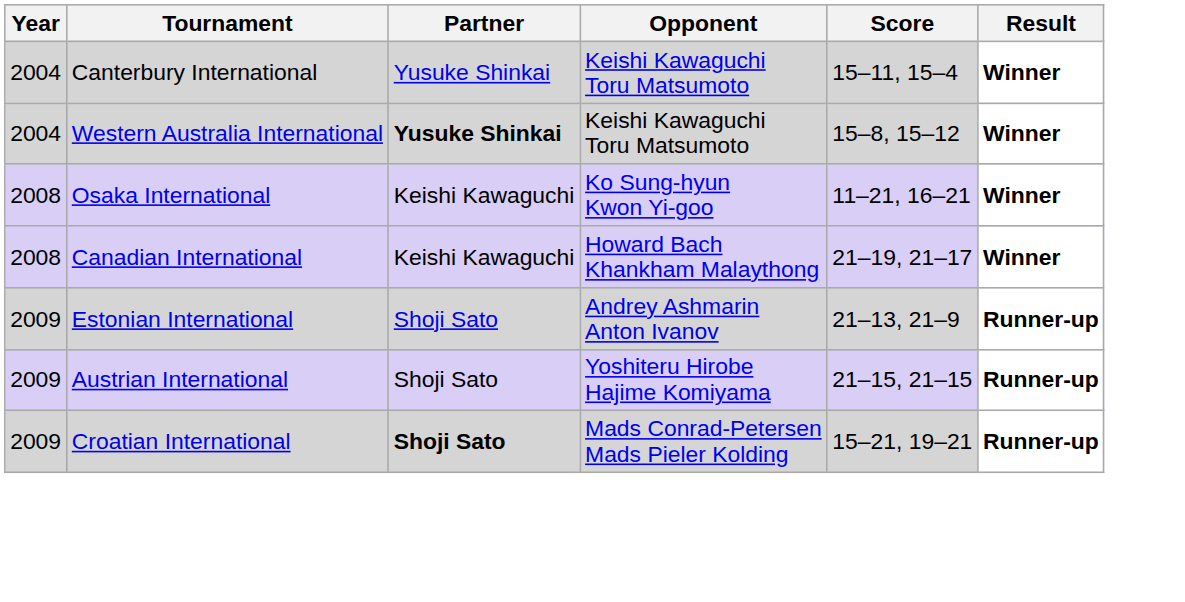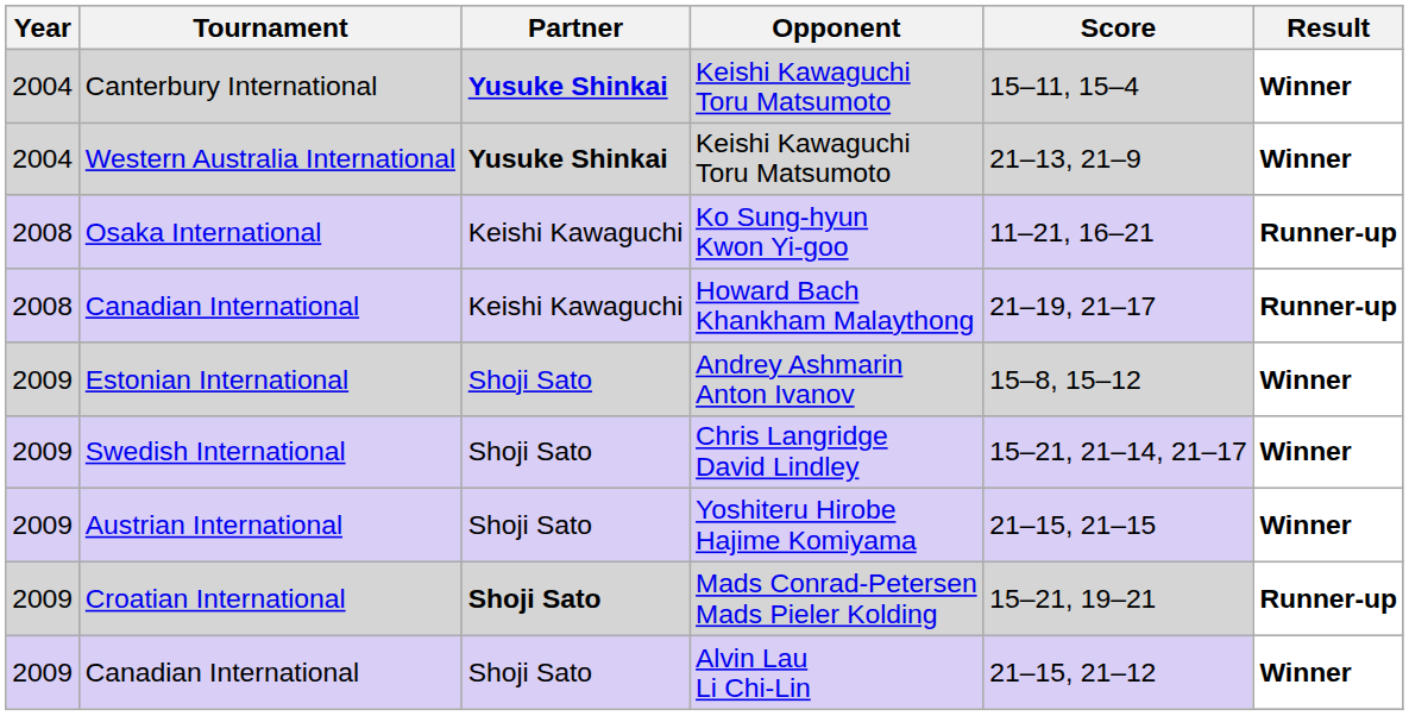 <table class="sortable wikitable" style="font-size: 90%;">
 <tr>
 <th>Year</th>
 <th>Tournament</th>
 <th>Partner</th>
 <th>Opponent</th>
 <th>Score</th>
 <th>Result</th>
 </tr>
 <tr style="background:#D5D5D5">
 <td align="center">2004</td>
 <td align="left">Canterbury International</td>
-<td align="left"> <a href='#'>Yusuke Shinkai</a></td>
+<td align="left"><strong> <a href='#'>Yusuke Shinkai</a></strong></td>
 <td align="left"> <a href='#'>Keishi Kawaguchi</a> <br>  <a href='#'>Toru Matsumoto</a></td>
 <td align="left">15–11, 15–4</td>
 <td style="text-align:left; background:white"> <strong>Winner</strong></td>
 </tr>
 <tr style="background:#D5D5D5">
 <td align="center">2004</td>
 <td align="left"><a href='#'>Western Australia International</a></td>
 <td align="left"><strong> Yusuke Shinkai</strong></td>
 <td align="left"> Keishi Kawaguchi <br>  Toru Matsumoto</td>
-<td align="left">15–8, 15–12</td>
+<td align="left">21–13, 21–9</td>
 <td style="text-align:left; background:white"> <strong>Winner</strong></td>
 </tr>
 <tr style="background:#D8CEF6">
 <td align="center">2008</td>
 <td align="left"><a href='#'>Osaka International</a></td>
 <td align="left"> Keishi Kawaguchi</td>
 <td align="left"> <a href='#'>Ko Sung-hyun</a> <br>  <a href='#'>Kwon Yi-goo</a></td>
 <td align="left">11–21, 16–21</td>
-<td style="text-align:left; background:white"> <strong>Winner</strong></td>
+<td style="text-align:left; background:white"> <strong>Runner-up</strong></td>
 </tr>
 <tr style="background:#D8CEF6">
 <td align="center">2008</td>
 <td align="left"><a href='#'>Canadian International</a></td>
 <td align="left"> Keishi Kawaguchi</td>
 <td align="left"> <a href='#'>Howard Bach</a> <br>  <a href='#'>Khankham Malaythong</a></td>
 <td align="left">21–19, 21–17</td>
-<td style="text-align:left; background:white"> <strong>Winner</strong></td>
+<td style="text-align:left; background:white"> <strong>Runner-up</strong></td>
 </tr>
 <tr style="background:#D5D5D5">
 <td align="center">2009</td>
 <td align="left"><a href='#'>Estonian International</a></td>
 <td align="left"> <a href='#'>Shoji Sato</a></td>
 <td align="left"> <a href='#'>Andrey Ashmarin</a> <br>  <a href='#'>Anton Ivanov</a></td>
-<td align="left">21–13, 21–9</td>
-<td style="text-align:left; background:white"> <strong>Runner-up</strong></td>
+<td align="left">15–8, 15–12</td>
+<td style="text-align:left; background:white"> <strong>Winner</strong></td>
+</tr>
+<tr style="background:#D8CEF6">
+<td align="center">2009</td>
+<td align="left"><a href='#'>Swedish International</a></td>
+<td align="left"> Shoji Sato</td>
+<td align="left"> <a href='#'>Chris Langridge</a> <br>  <a href='#'>David Lindley</a></td>
+<td align="left">15–21, 21–14, 21–17</td>
+<td style="text-align:left; background:white"> <strong>Winner</strong></td>
 </tr>
 <tr style="background:#D8CEF6">
 <td align="center">2009</td>
 <td align="left"><a href='#'>Austrian International</a></td>
 <td align="left"> Shoji Sato</td>
 <td align="left"> <a href='#'>Yoshiteru Hirobe</a> <br>  <a href='#'>Hajime Komiyama</a></td>
 <td align="left">21–15, 21–15</td>
-<td style="text-align:left; background:white"> <strong>Runner-up</strong></td>
+<td style="text-align:left; background:white"> <strong>Winner</strong></td>
 </tr>
 <tr style="background:#D5D5D5">
 <td align="center">2009</td>
 <td align="left"><a href='#'>Croatian International</a></td>
 <td align="left"><strong> Shoji Sato</strong></td>
 <td align="left"> <a href='#'>Mads Conrad-Petersen</a> <br>  <a href='#'>Mads Pieler Kolding</a></td>
 <td align="left">15–21, 19–21</td>
 <td style="text-align:left; background:white"> <strong>Runner-up</strong></td>
 </tr>
+<tr style="background:#D8CEF6">
+<td align="center">2009</td>
+<td align="left">Canadian International</td>
+<td align="left"> Shoji Sato</td>
+<td align="left"> <a href='#'>Alvin Lau</a> <br>  <a href='#'>Li Chi-Lin</a></td>
+<td align="left">21–15, 21–12</td>
+<td style="text-align:left; background:white"> <strong>Winner</strong></td>
+</tr>
 </table>
